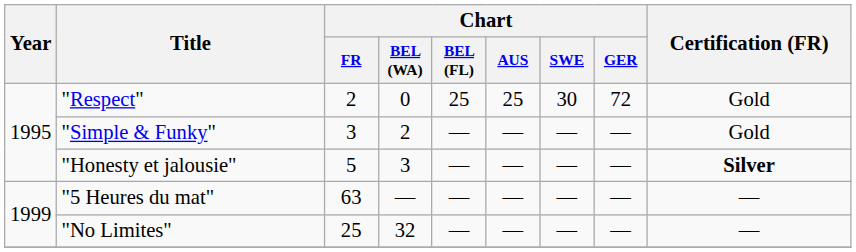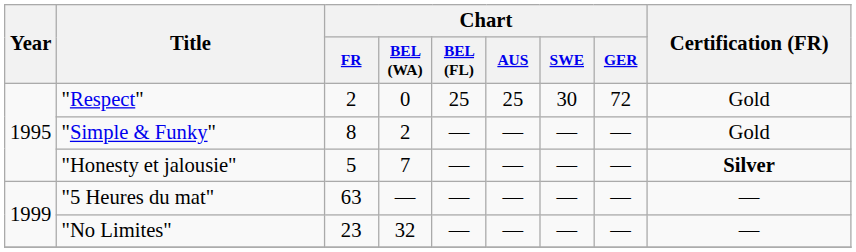 <table class="wikitable">
 <tr>
 <th rowspan="2" width="33">Year</th>
 <th rowspan="2" width="200">Title</th>
 <th colspan="6">Chart</th>
 <th rowspan="2" width="150">Certification (FR)</th>
 </tr>
 <tr>
 <th style="width:3em;font-size:75%"><a href='#'>FR</a></th>
 <th style="width:3em;font-size:75%"><a href='#'>BEL</a> (WA)</th>
 <th style="width:3em;font-size:75%"><a href='#'>BEL</a> (FL)</th>
 <th style="width:3em;font-size:75%"><a href='#'>AUS</a></th>
 <th style="width:3em;font-size:75%"><a href='#'>SWE</a></th>
 <th style="width:3em;font-size:75%"><a href='#'>GER</a></th>
 </tr>
 <tr>
 <td align="center" rowspan="3">1995</td>
 <td>"<a href='#'>Respect</a>"</td>
 <td align="center">2</td>
 <td align="center">0</td>
 <td align="center">25</td>
 <td align="center">25</td>
 <td align="center">30</td>
 <td align="center">72</td>
 <td align="center">Gold</td>
 </tr>
 <tr>
 <td>"<a href='#'>Simple & Funky</a>"</td>
-<td align="center">3</td>
+<td align="center">8</td>
 <td align="center">2</td>
 <td align="center">—</td>
 <td align="center">—</td>
 <td align="center">—</td>
 <td align="center">—</td>
 <td align="center">Gold</td>
 </tr>
 <tr>
 <td>"Honesty et jalousie"</td>
 <td align="center">5</td>
-<td align="center">3</td>
+<td align="center">7</td>
 <td align="center">—</td>
 <td align="center">—</td>
 <td align="center">—</td>
 <td align="center">—</td>
 <td align="center"><strong>Silver</strong></td>
 </tr>
 <tr>
 <td align="center" rowspan="2">1999</td>
 <td>"5 Heures du mat"</td>
 <td align="center">63</td>
 <td align="center">—</td>
 <td align="center">—</td>
 <td align="center">—</td>
 <td align="center">—</td>
 <td align="center">—</td>
 <td align="center">—</td>
 </tr>
 <tr>
 <td>"No Limites"</td>
-<td align="center">25</td>
+<td align="center">23</td>
 <td align="center">32</td>
 <td align="center">—</td>
 <td align="center">—</td>
 <td align="center">—</td>
 <td align="center">—</td>
 <td align="center">—</td>
 </tr>
 <tr>
 </tr>
 </table>
